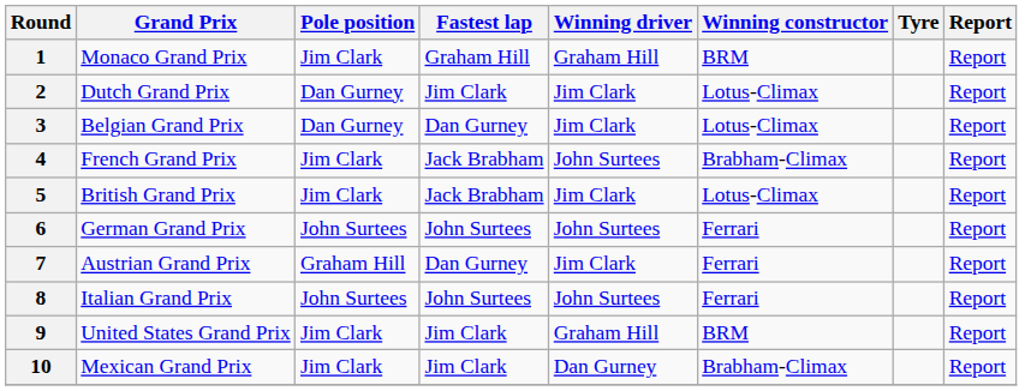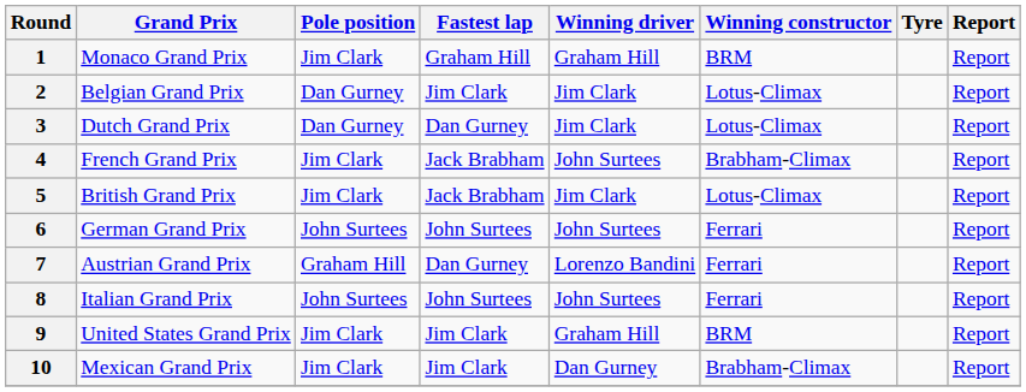 <table class="wikitable" style="font-size:85%">
 <tr>
 <th>Round</th>
 <th><a href='#'>Grand Prix</a></th>
 <th><a href='#'>Pole position</a></th>
 <th><a href='#'>Fastest lap</a></th>
 <th><a href='#'>Winning driver</a></th>
 <th><a href='#'>Winning constructor</a></th>
 <th>Tyre</th>
 <th>Report</th>
 </tr>
 <tr>
 <th>1</th>
 <td> <a href='#'>Monaco Grand Prix</a></td>
 <td> <a href='#'>Jim Clark</a></td>
 <td> <a href='#'>Graham Hill</a></td>
 <td> <a href='#'>Graham Hill</a></td>
 <td> <a href='#'>BRM</a></td>
 <td></td>
 <td><a href='#'>Report</a></td>
 </tr>
 <tr>
 <th>2</th>
-<td> <a href='#'>Dutch Grand Prix</a></td>
+<td> <a href='#'>Belgian Grand Prix</a></td>
 <td> <a href='#'>Dan Gurney</a></td>
 <td> <a href='#'>Jim Clark</a></td>
 <td> <a href='#'>Jim Clark</a></td>
 <td> <a href='#'>Lotus</a>-<a href='#'>Climax</a></td>
 <td></td>
 <td><a href='#'>Report</a></td>
 </tr>
 <tr>
 <th>3</th>
-<td> <a href='#'>Belgian Grand Prix</a></td>
+<td> <a href='#'>Dutch Grand Prix</a></td>
 <td> <a href='#'>Dan Gurney</a></td>
 <td> <a href='#'>Dan Gurney</a></td>
 <td> <a href='#'>Jim Clark</a></td>
 <td> <a href='#'>Lotus</a>-<a href='#'>Climax</a></td>
 <td></td>
 <td><a href='#'>Report</a></td>
 </tr>
 <tr>
 <th>4</th>
 <td> <a href='#'>French Grand Prix</a></td>
 <td> <a href='#'>Jim Clark</a></td>
 <td> <a href='#'>Jack Brabham</a></td>
 <td> <a href='#'>John Surtees</a></td>
 <td> <a href='#'>Brabham</a>-<a href='#'>Climax</a></td>
 <td></td>
 <td><a href='#'>Report</a></td>
 </tr>
 <tr>
 <th>5</th>
 <td> <a href='#'>British Grand Prix</a></td>
 <td> <a href='#'>Jim Clark</a></td>
 <td> <a href='#'>Jack Brabham</a></td>
 <td> <a href='#'>Jim Clark</a></td>
 <td> <a href='#'>Lotus</a>-<a href='#'>Climax</a></td>
 <td></td>
 <td><a href='#'>Report</a></td>
 </tr>
 <tr>
 <th>6</th>
 <td> <a href='#'>German Grand Prix</a></td>
 <td> <a href='#'>John Surtees</a></td>
 <td> <a href='#'>John Surtees</a></td>
 <td> <a href='#'>John Surtees</a></td>
 <td> <a href='#'>Ferrari</a></td>
 <td></td>
 <td><a href='#'>Report</a></td>
 </tr>
 <tr>
 <th>7</th>
 <td> <a href='#'>Austrian Grand Prix</a></td>
 <td> <a href='#'>Graham Hill</a></td>
 <td> <a href='#'>Dan Gurney</a></td>
-<td> <a href='#'>Jim Clark</a></td>
+<td> <a href='#'>Lorenzo Bandini</a></td>
 <td> <a href='#'>Ferrari</a></td>
 <td></td>
 <td><a href='#'>Report</a></td>
 </tr>
 <tr>
 <th>8</th>
 <td> <a href='#'>Italian Grand Prix</a></td>
 <td> <a href='#'>John Surtees</a></td>
 <td> <a href='#'>John Surtees</a></td>
 <td> <a href='#'>John Surtees</a></td>
 <td> <a href='#'>Ferrari</a></td>
 <td></td>
 <td><a href='#'>Report</a></td>
 </tr>
 <tr>
 <th>9</th>
 <td> <a href='#'>United States Grand Prix</a></td>
 <td> <a href='#'>Jim Clark</a></td>
 <td> <a href='#'>Jim Clark</a></td>
 <td> <a href='#'>Graham Hill</a></td>
 <td> <a href='#'>BRM</a></td>
 <td></td>
 <td><a href='#'>Report</a></td>
 </tr>
 <tr>
 <th>10</th>
 <td> <a href='#'>Mexican Grand Prix</a></td>
 <td> <a href='#'>Jim Clark</a></td>
 <td> <a href='#'>Jim Clark</a></td>
 <td> <a href='#'>Dan Gurney</a></td>
 <td> <a href='#'>Brabham</a>-<a href='#'>Climax</a></td>
 <td></td>
 <td><a href='#'>Report</a></td>
 </tr>
 <tr>
 </tr>
 </table>
